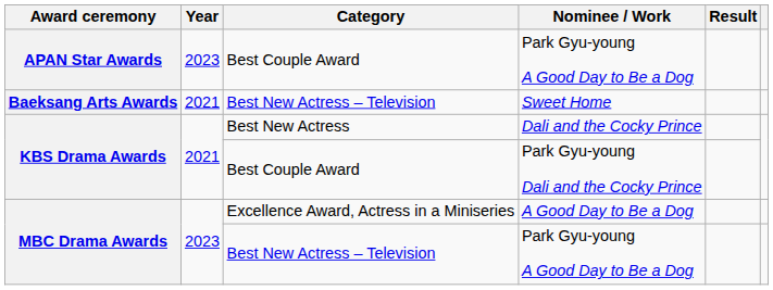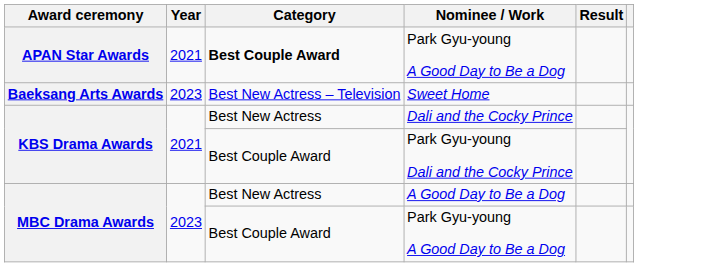 <table class="wikitable plainrowheaders sortable">
 <tr>
 <th scope="col">Award ceremony</th>
 <th scope="col">Year</th>
 <th scope="col">Category</th>
 <th scope="col">Nominee / Work</th>
 <th scope="col">Result</th>
 <th scope="col" class="unsortable"></th>
 </tr>
 <tr>
 <th scope="row"><a href='#'>APAN Star Awards</a></th>
-<td style="text-align:center"><a href='#'>2023</a></td>
-<td>Best Couple Award</td>
+<td style="text-align:center"><a href='#'>2021</a></td>
+<td><strong>Best Couple Award</strong></td>
 <td>Park Gyu-young<br><br><em><a href='#'>A Good Day to Be a Dog</a></em></td>
 <td></td>
 <td style="text-align:center"></td>
 </tr>
 <tr>
 <th scope="row"><a href='#'>Baeksang Arts Awards</a></th>
-<td style="text-align:center"><a href='#'>2021</a></td>
+<td style="text-align:center"><a href='#'>2023</a></td>
 <td><a href='#'>Best New Actress – Television</a></td>
 <td><em><a href='#'>Sweet Home</a></em></td>
 <td></td>
 <td style="text-align:center"></td>
 </tr>
 <tr>
 <th scope="row"  rowspan="2"><a href='#'>KBS Drama Awards</a></th>
 <td rowspan="2" style="text-align:center"><a href='#'>2021</a></td>
 <td>Best New Actress</td>
 <td><em><a href='#'>Dali and the Cocky Prince</a></em></td>
 <td></td>
 <td rowspan="2" style="text-align:center"></td>
 </tr>
 <tr>
 <td>Best Couple Award</td>
 <td>Park Gyu-young<br><br><em><a href='#'>Dali and the Cocky Prince</a></em></td>
 <td></td>
 </tr>
 <tr>
 <th scope="row" rowspan="2"><a href='#'>MBC Drama Awards</a></th>
 <td rowspan="2" style="text-align:center"><a href='#'>2023</a></td>
-<td>Excellence Award, Actress in a Miniseries</td>
+<td>Best New Actress</td>
 <td><em><a href='#'>A Good Day to Be a Dog</a></em></td>
 <td></td>
 <td style="text-align:center"></td>
 </tr>
 <tr>
-<td><a href='#'>Best New Actress – Television</a></td>
+<td>Best Couple Award</td>
 <td>Park Gyu-young<br><br><em><a href='#'>A Good Day to Be a Dog</a></em></td>
 <td></td>
 <td style="text-align:center"></td>
 </tr>
 </table>
